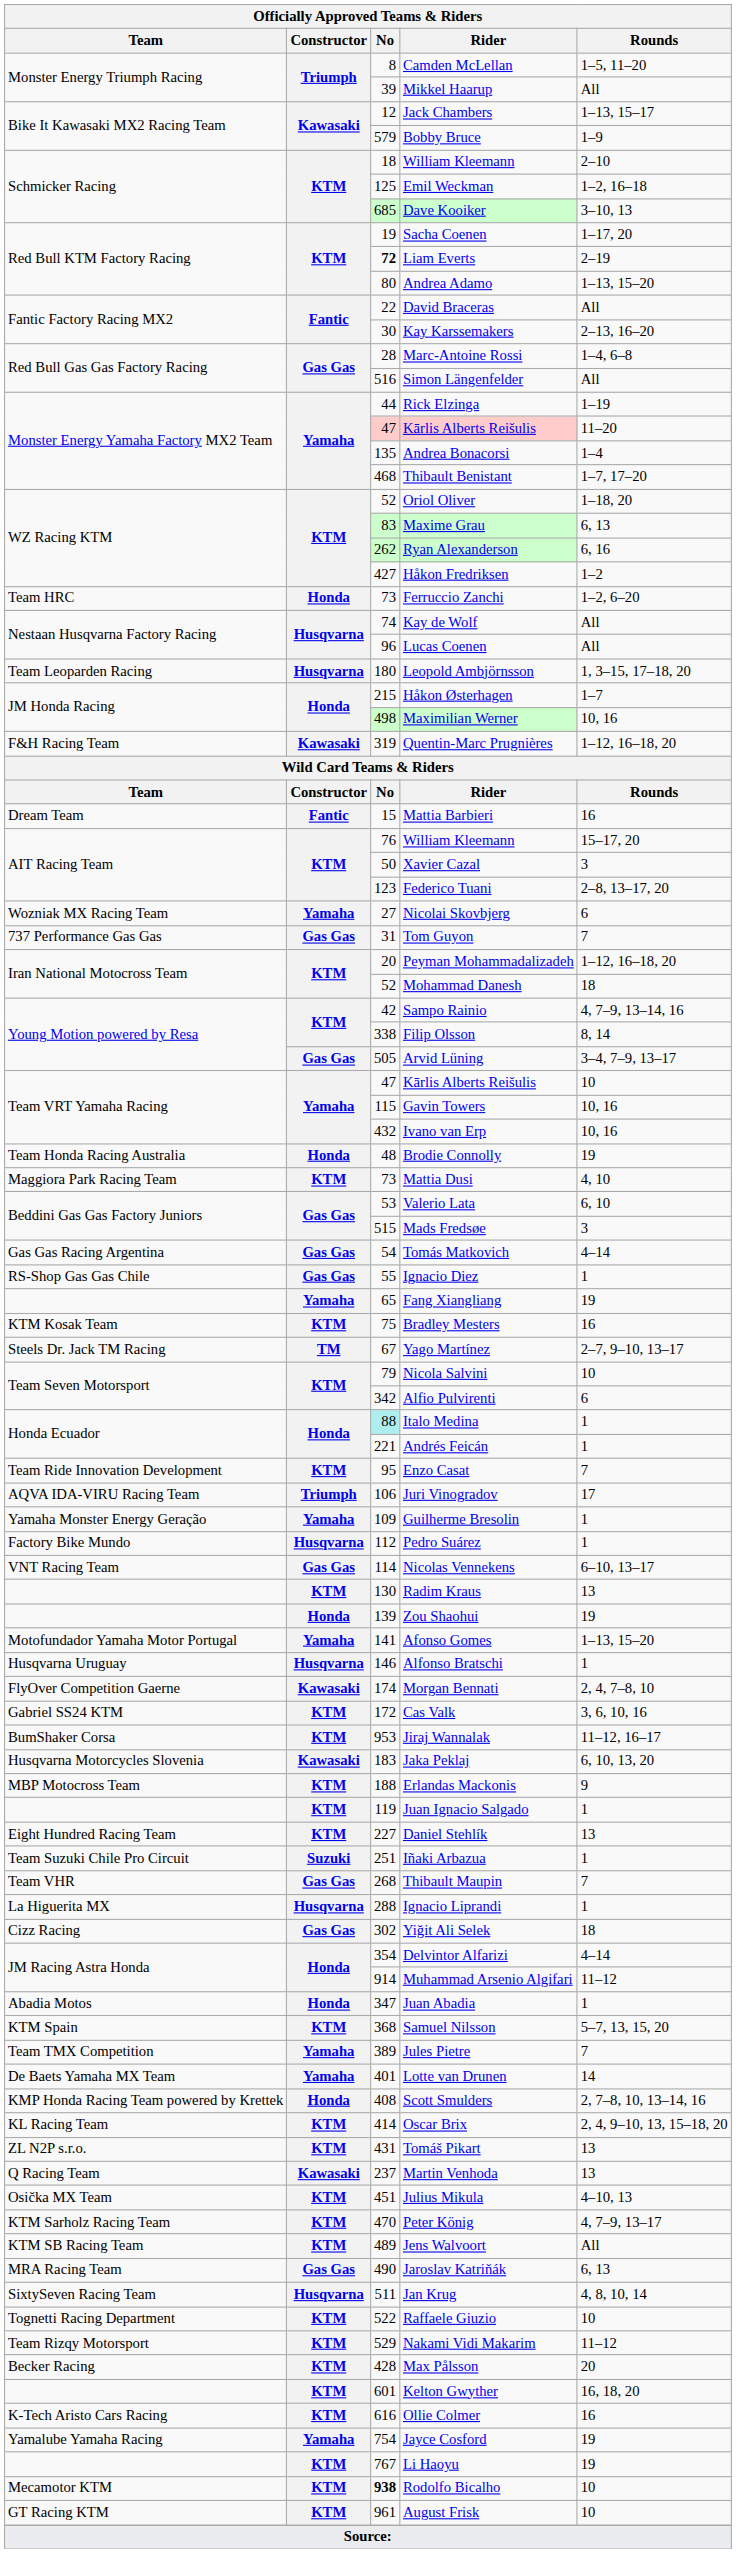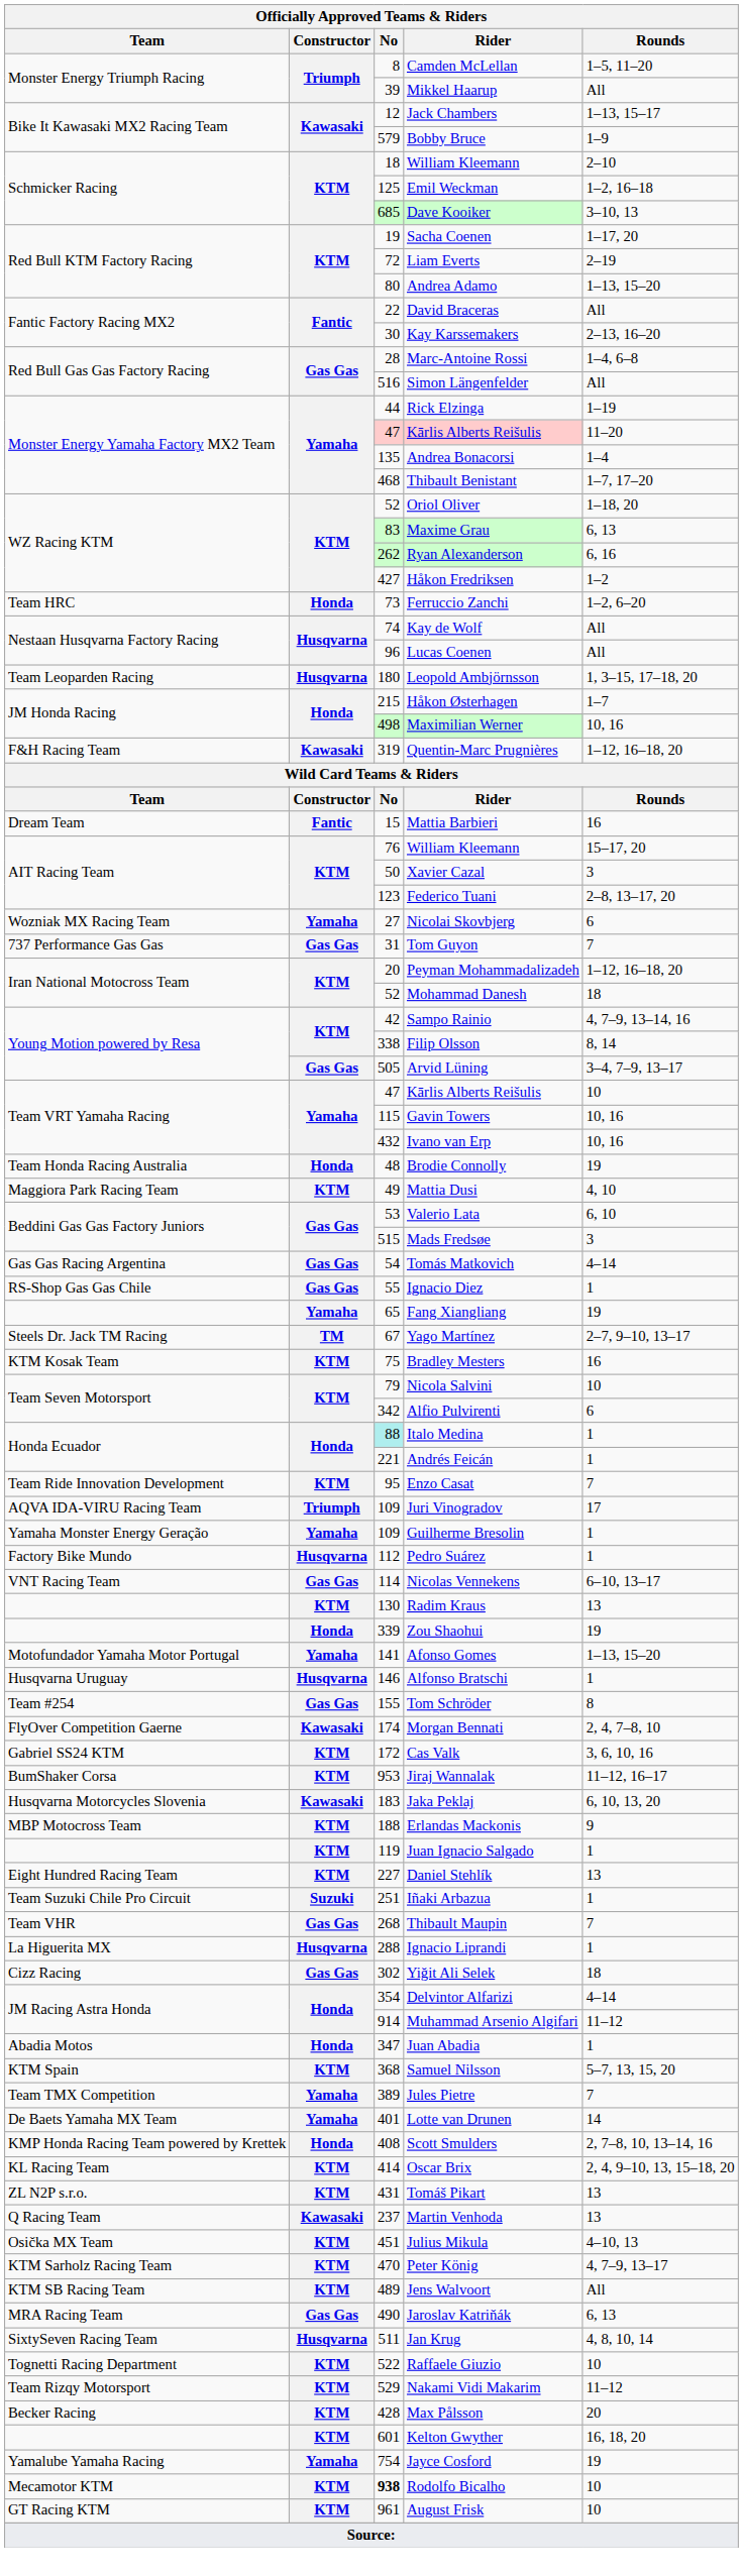 <table class="wikitable" style="font-size: 85%;">
 <tr>
 <th colspan=5><strong>Officially Approved Teams & Riders</strong></th>
 </tr>
 <tr>
 <th>Team</th>
 <th>Constructor</th>
 <th>No</th>
 <th>Rider</th>
 <th>Rounds</th>
 </tr>
 <tr>
 <td rowspan=2>Monster Energy Triumph Racing</td>
 <th rowspan=2><a href='#'>Triumph</a></th>
 <td align="right">8</td>
 <td> <a href='#'>Camden McLellan</a></td>
 <td>1–5, 11–20</td>
 </tr>
 <tr>
 <td align="right">39</td>
 <td> <a href='#'>Mikkel Haarup</a></td>
 <td>All</td>
 </tr>
 <tr>
 <td rowspan=2>Bike It Kawasaki MX2 Racing Team</td>
 <th rowspan=2><a href='#'>Kawasaki</a></th>
 <td align="right">12</td>
 <td> <a href='#'>Jack Chambers</a></td>
 <td>1–13, 15–17</td>
 </tr>
 <tr>
 <td align="right">579</td>
 <td> <a href='#'>Bobby Bruce</a></td>
 <td>1–9</td>
 </tr>
 <tr>
 <td rowspan=3>Schmicker Racing</td>
 <th rowspan=3><a href='#'>KTM</a></th>
 <td align="right">18</td>
 <td> <a href='#'>William Kleemann</a></td>
 <td>2–10</td>
 </tr>
 <tr>
 <td align="right">125</td>
 <td> <a href='#'>Emil Weckman</a></td>
 <td>1–2, 16–18</td>
 </tr>
 <tr>
 <td style="background:#ccffcc;" align="right">685</td>
 <td style="background:#ccffcc;"> <a href='#'>Dave Kooiker</a></td>
 <td>3–10, 13</td>
 </tr>
 <tr>
 <td rowspan=3>Red Bull KTM Factory Racing</td>
 <th rowspan=3><a href='#'>KTM</a></th>
 <td align="right">19</td>
 <td> <a href='#'>Sacha Coenen</a></td>
 <td>1–17, 20</td>
 </tr>
 <tr>
-<td align="right"><strong>72</strong></td>
+<td align="right">72</td>
 <td> <a href='#'>Liam Everts</a></td>
 <td>2–19</td>
 </tr>
 <tr>
 <td align="right">80</td>
 <td> <a href='#'>Andrea Adamo</a></td>
 <td>1–13, 15–20</td>
 </tr>
 <tr>
 <td rowspan=2>Fantic Factory Racing MX2</td>
 <th rowspan=2><a href='#'>Fantic</a></th>
 <td align="right">22</td>
 <td> <a href='#'>David Braceras</a></td>
 <td>All</td>
 </tr>
 <tr>
 <td align="right">30</td>
 <td> <a href='#'>Kay Karssemakers</a></td>
 <td>2–13, 16–20</td>
 </tr>
 <tr>
 <td rowspan=2>Red Bull Gas Gas Factory Racing</td>
 <th rowspan=2><a href='#'>Gas Gas</a></th>
 <td align="right">28</td>
 <td> <a href='#'>Marc-Antoine Rossi</a></td>
 <td>1–4, 6–8</td>
 </tr>
 <tr>
 <td align="right">516</td>
 <td> <a href='#'>Simon Längenfelder</a></td>
 <td>All</td>
 </tr>
 <tr>
 <td rowspan=4><a href='#'>Monster Energy Yamaha Factory</a> MX2 Team</td>
 <th rowspan=4><a href='#'>Yamaha</a></th>
 <td align="right">44</td>
 <td> <a href='#'>Rick Elzinga</a></td>
 <td>1–19</td>
 </tr>
 <tr>
 <td style="background:#ffcccc;" align="right">47</td>
 <td style="background:#ffcccc;"> <a href='#'>Kārlis Alberts Reišulis</a></td>
 <td>11–20</td>
 </tr>
 <tr>
 <td align="right">135</td>
 <td> <a href='#'>Andrea Bonacorsi</a></td>
 <td>1–4</td>
 </tr>
 <tr>
 <td align="right">468</td>
 <td> <a href='#'>Thibault Benistant</a></td>
 <td>1–7, 17–20</td>
 </tr>
 <tr>
 <td rowspan=4>WZ Racing KTM</td>
 <th rowspan=4><a href='#'>KTM</a></th>
 <td align="right">52</td>
 <td> <a href='#'>Oriol Oliver</a></td>
 <td>1–18, 20</td>
 </tr>
 <tr>
 <td style="background:#ccffcc;" align="right">83</td>
 <td style="background:#ccffcc;"> <a href='#'>Maxime Grau</a></td>
 <td>6, 13</td>
 </tr>
 <tr>
 <td style="background:#ccffcc;" align="right">262</td>
 <td style="background:#ccffcc;"> <a href='#'>Ryan Alexanderson</a></td>
 <td>6, 16</td>
 </tr>
 <tr>
 <td align="right">427</td>
 <td> <a href='#'>Håkon Fredriksen</a></td>
 <td>1–2</td>
 </tr>
 <tr>
 <td>Team HRC</td>
 <th><a href='#'>Honda</a></th>
 <td align="right">73</td>
 <td> <a href='#'>Ferruccio Zanchi</a></td>
 <td>1–2, 6–20</td>
 </tr>
 <tr>
 <td rowspan=2>Nestaan Husqvarna Factory Racing</td>
 <th rowspan=2><a href='#'>Husqvarna</a></th>
 <td align="right">74</td>
 <td> <a href='#'>Kay de Wolf</a></td>
 <td>All</td>
 </tr>
 <tr>
 <td align="right">96</td>
 <td> <a href='#'>Lucas Coenen</a></td>
 <td>All</td>
 </tr>
 <tr>
 <td>Team Leoparden Racing</td>
 <th><a href='#'>Husqvarna</a></th>
 <td align="right">180</td>
 <td> <a href='#'>Leopold Ambjörnsson</a></td>
 <td>1, 3–15, 17–18, 20</td>
 </tr>
 <tr>
 <td rowspan=2>JM Honda Racing</td>
 <th rowspan=2><a href='#'>Honda</a></th>
 <td align="right">215</td>
 <td> <a href='#'>Håkon Østerhagen</a></td>
 <td>1–7</td>
 </tr>
 <tr>
 <td style="background:#ccffcc;" align="right">498</td>
 <td style="background:#ccffcc;"> <a href='#'>Maximilian Werner</a></td>
 <td>10, 16</td>
 </tr>
 <tr>
 <td>F&H Racing Team</td>
 <th><a href='#'>Kawasaki</a></th>
 <td align="right">319</td>
 <td> <a href='#'>Quentin-Marc Prugnières</a></td>
 <td>1–12, 16–18, 20</td>
 </tr>
 <tr>
 <th colspan=5><strong>Wild Card Teams & Riders</strong></th>
 </tr>
 <tr>
 <th>Team</th>
 <th>Constructor</th>
 <th>No</th>
 <th>Rider</th>
 <th>Rounds</th>
 </tr>
 <tr>
 <td>Dream Team</td>
 <th><a href='#'>Fantic</a></th>
 <td align="right">15</td>
 <td> <a href='#'>Mattia Barbieri</a></td>
 <td>16</td>
 </tr>
 <tr>
 <td rowspan="3">AIT Racing Team</td>
 <th rowspan="3"><a href='#'>KTM</a></th>
 <td align="right">76</td>
 <td> <a href='#'>William Kleemann</a></td>
 <td>15–17, 20</td>
 </tr>
 <tr>
 <td align="right">50</td>
 <td> <a href='#'>Xavier Cazal</a></td>
 <td>3</td>
 </tr>
 <tr>
 <td align="right">123</td>
 <td> <a href='#'>Federico Tuani</a></td>
 <td>2–8, 13–17, 20</td>
 </tr>
 <tr>
 <td>Wozniak MX Racing Team</td>
 <th><a href='#'>Yamaha</a></th>
 <td align="right">27</td>
 <td> <a href='#'>Nicolai Skovbjerg</a></td>
 <td>6</td>
 </tr>
 <tr>
 <td>737 Performance Gas Gas</td>
 <th><a href='#'>Gas Gas</a></th>
 <td align="right">31</td>
 <td> <a href='#'>Tom Guyon</a></td>
 <td>7</td>
 </tr>
 <tr>
 <td rowspan=2>Iran National Motocross Team</td>
 <th rowspan=2><a href='#'>KTM</a></th>
 <td align="right">20</td>
 <td> <a href='#'>Peyman Mohammadalizadeh</a></td>
 <td>1–12, 16–18, 20</td>
 </tr>
 <tr>
 <td align="right">52</td>
 <td> <a href='#'>Mohammad Danesh</a></td>
 <td>18</td>
 </tr>
 <tr>
 <td rowspan="3"><a href='#'>Young Motion powered by Resa</a></td>
 <th rowspan="2"><a href='#'>KTM</a></th>
 <td align="right">42</td>
 <td> <a href='#'>Sampo Rainio</a></td>
 <td>4, 7–9, 13–14, 16</td>
 </tr>
 <tr>
 <td align="right">338</td>
 <td> <a href='#'>Filip Olsson</a></td>
 <td>8, 14</td>
 </tr>
 <tr>
 <th><a href='#'>Gas Gas</a></th>
 <td align="right">505</td>
 <td> <a href='#'>Arvid Lüning</a></td>
 <td>3–4, 7–9, 13–17</td>
 </tr>
 <tr>
 <td rowspan=3>Team VRT Yamaha Racing</td>
 <th rowspan=3><a href='#'>Yamaha</a></th>
 <td align="right">47</td>
 <td> <a href='#'>Kārlis Alberts Reišulis</a></td>
 <td>10</td>
 </tr>
 <tr>
 <td align="right">115</td>
 <td> <a href='#'>Gavin Towers</a></td>
 <td>10, 16</td>
 </tr>
 <tr>
 <td align="right">432</td>
 <td> <a href='#'>Ivano van Erp</a></td>
 <td>10, 16</td>
 </tr>
 <tr>
 <td>Team Honda Racing Australia</td>
 <th><a href='#'>Honda</a></th>
 <td align="right">48</td>
 <td> <a href='#'>Brodie Connolly</a></td>
 <td>19</td>
 </tr>
 <tr>
 <td>Maggiora Park Racing Team</td>
 <th><a href='#'>KTM</a></th>
-<td align="right">73</td>
+<td align="right">49</td>
 <td> <a href='#'>Mattia Dusi</a></td>
 <td>4, 10</td>
 </tr>
 <tr>
 <td rowspan=2>Beddini Gas Gas Factory Juniors</td>
 <th rowspan=2><a href='#'>Gas Gas</a></th>
 <td align="right">53</td>
 <td> <a href='#'>Valerio Lata</a></td>
 <td>6, 10</td>
 </tr>
 <tr>
 <td align="right">515</td>
 <td> <a href='#'>Mads Fredsøe</a></td>
 <td>3</td>
 </tr>
 <tr>
 <td>Gas Gas Racing Argentina</td>
 <th><a href='#'>Gas Gas</a></th>
 <td align="right">54</td>
 <td> <a href='#'>Tomás Matkovich</a></td>
 <td>4–14</td>
 </tr>
 <tr>
 <td>RS-Shop Gas Gas Chile</td>
 <th><a href='#'>Gas Gas</a></th>
 <td align="right">55</td>
 <td> <a href='#'>Ignacio Diez</a></td>
 <td>1</td>
 </tr>
 <tr>
 <td></td>
 <th><a href='#'>Yamaha</a></th>
 <td align="right">65</td>
 <td> <a href='#'>Fang Xiangliang</a></td>
 <td>19</td>
 </tr>
 <tr>
+<td>Steels Dr. Jack TM Racing</td>
+<th><a href='#'>TM</a></th>
+<td align="right">67</td>
+<td> <a href='#'>Yago Martínez</a></td>
+<td>2–7, 9–10, 13–17</td>
+</tr>
+<tr>
 <td>KTM Kosak Team</td>
 <th><a href='#'>KTM</a></th>
 <td align="right">75</td>
 <td> <a href='#'>Bradley Mesters</a></td>
 <td>16</td>
-</tr>
-<tr>
-<td>Steels Dr. Jack TM Racing</td>
-<th><a href='#'>TM</a></th>
-<td align="right">67</td>
-<td> <a href='#'>Yago Martínez</a></td>
-<td>2–7, 9–10, 13–17</td>
 </tr>
 <tr>
 <td rowspan=2>Team Seven Motorsport</td>
 <th rowspan=2><a href='#'>KTM</a></th>
 <td align="right">79</td>
 <td> <a href='#'>Nicola Salvini</a></td>
 <td>10</td>
 </tr>
 <tr>
 <td align="right">342</td>
 <td> <a href='#'>Alfio Pulvirenti</a></td>
 <td>6</td>
 </tr>
 <tr>
 <td rowspan=2>Honda Ecuador</td>
 <th rowspan=2><a href='#'>Honda</a></th>
 <td align="right" style="background: paleturquoise;">88</td>
 <td> <a href='#'>Italo Medina</a></td>
 <td>1</td>
 </tr>
 <tr>
 <td align="right">221</td>
 <td> <a href='#'>Andrés Feicán</a></td>
 <td>1</td>
 </tr>
 <tr>
 <td>Team Ride Innovation Development</td>
 <th><a href='#'>KTM</a></th>
 <td align="right">95</td>
 <td> <a href='#'>Enzo Casat</a></td>
 <td>7</td>
 </tr>
 <tr>
 <td>AQVA IDA-VIRU Racing Team</td>
 <th><a href='#'>Triumph</a></th>
-<td align="right">106</td>
+<td align="right">109</td>
 <td> <a href='#'>Juri Vinogradov</a></td>
 <td>17</td>
 </tr>
 <tr>
 <td>Yamaha Monster Energy Geração</td>
 <th><a href='#'>Yamaha</a></th>
 <td align="right">109</td>
 <td> <a href='#'>Guilherme Bresolin</a></td>
 <td>1</td>
 </tr>
 <tr>
 <td>Factory Bike Mundo</td>
 <th><a href='#'>Husqvarna</a></th>
 <td align="right">112</td>
 <td> <a href='#'>Pedro Suárez</a></td>
 <td>1</td>
 </tr>
 <tr>
 <td>VNT Racing Team</td>
 <th><a href='#'>Gas Gas</a></th>
 <td align="right">114</td>
 <td> <a href='#'>Nicolas Vennekens</a></td>
 <td>6–10, 13–17</td>
 </tr>
 <tr>
 <td></td>
 <th><a href='#'>KTM</a></th>
 <td align="right">130</td>
 <td> <a href='#'>Radim Kraus</a></td>
 <td>13</td>
 </tr>
 <tr>
 <td></td>
 <th><a href='#'>Honda</a></th>
-<td align="right">139</td>
+<td align="right">339</td>
 <td> <a href='#'>Zou Shaohui</a></td>
 <td>19</td>
 </tr>
 <tr>
 <td>Motofundador Yamaha Motor Portugal</td>
 <th><a href='#'>Yamaha</a></th>
 <td align="right">141</td>
 <td> <a href='#'>Afonso Gomes</a></td>
 <td>1–13, 15–20</td>
 </tr>
 <tr>
 <td>Husqvarna Uruguay</td>
 <th><a href='#'>Husqvarna</a></th>
 <td align="right">146</td>
 <td> <a href='#'>Alfonso Bratschi</a></td>
 <td>1</td>
+</tr>
+<tr>
+<td>Team #254</td>
+<th><a href='#'>Gas Gas</a></th>
+<td align="right">155</td>
+<td> <a href='#'>Tom Schröder</a></td>
+<td>8</td>
 </tr>
 <tr>
 <td>FlyOver Competition Gaerne</td>
 <th><a href='#'>Kawasaki</a></th>
 <td align="right">174</td>
 <td> <a href='#'>Morgan Bennati</a></td>
 <td>2, 4, 7–8, 10</td>
 </tr>
 <tr>
 <td>Gabriel SS24 KTM</td>
 <th><a href='#'>KTM</a></th>
 <td align="right">172</td>
 <td> <a href='#'>Cas Valk</a></td>
 <td>3, 6, 10, 16</td>
 </tr>
 <tr>
 <td>BumShaker Corsa</td>
 <th><a href='#'>KTM</a></th>
 <td align="right">953</td>
 <td> <a href='#'>Jiraj Wannalak</a></td>
 <td>11–12, 16–17</td>
 </tr>
 <tr>
 <td>Husqvarna Motorcycles Slovenia</td>
 <th><a href='#'>Kawasaki</a></th>
 <td align="right">183</td>
 <td> <a href='#'>Jaka Peklaj</a></td>
 <td>6, 10, 13, 20</td>
 </tr>
 <tr>
 <td>MBP Motocross Team</td>
 <th><a href='#'>KTM</a></th>
 <td align="right">188</td>
 <td> <a href='#'>Erlandas Mackonis</a></td>
 <td>9</td>
 </tr>
 <tr>
 <td></td>
 <th><a href='#'>KTM</a></th>
 <td align="right">119</td>
 <td> <a href='#'>Juan Ignacio Salgado</a></td>
 <td>1</td>
 </tr>
 <tr>
 <td>Eight Hundred Racing Team</td>
 <th><a href='#'>KTM</a></th>
 <td align="right">227</td>
 <td> <a href='#'>Daniel Stehlík</a></td>
 <td>13</td>
 </tr>
 <tr>
 <td>Team Suzuki Chile Pro Circuit</td>
 <th><a href='#'>Suzuki</a></th>
 <td align="right">251</td>
 <td> <a href='#'>Iñaki Arbazua</a></td>
 <td>1</td>
 </tr>
 <tr>
 <td>Team VHR</td>
 <th><a href='#'>Gas Gas</a></th>
 <td align="right">268</td>
 <td> <a href='#'>Thibault Maupin</a></td>
 <td>7</td>
 </tr>
 <tr>
 <td>La Higuerita MX</td>
 <th><a href='#'>Husqvarna</a></th>
 <td align="right">288</td>
 <td> <a href='#'>Ignacio Liprandi</a></td>
 <td>1</td>
 </tr>
 <tr>
 <td>Cizz Racing</td>
 <th><a href='#'>Gas Gas</a></th>
 <td align="right">302</td>
 <td> <a href='#'>Yiğit Ali Selek</a></td>
 <td>18</td>
 </tr>
 <tr>
 <td rowspan=2>JM Racing Astra Honda</td>
 <th rowspan=2><a href='#'>Honda</a></th>
 <td align="right">354</td>
 <td> <a href='#'>Delvintor Alfarizi</a></td>
 <td>4–14</td>
 </tr>
 <tr>
 <td align="right">914</td>
 <td> <a href='#'>Muhammad Arsenio Algifari</a></td>
 <td>11–12</td>
 </tr>
 <tr>
 <td>Abadia Motos</td>
 <th><a href='#'>Honda</a></th>
 <td align="right">347</td>
 <td> <a href='#'>Juan Abadia</a></td>
 <td>1</td>
 </tr>
 <tr>
 <td>KTM Spain</td>
 <th><a href='#'>KTM</a></th>
 <td align="right">368</td>
 <td> <a href='#'>Samuel Nilsson</a></td>
 <td>5–7, 13, 15, 20</td>
 </tr>
 <tr>
 <td>Team TMX Competition</td>
 <th><a href='#'>Yamaha</a></th>
 <td align="right">389</td>
 <td> <a href='#'>Jules Pietre</a></td>
 <td>7</td>
 </tr>
 <tr>
 <td>De Baets Yamaha MX Team</td>
 <th><a href='#'>Yamaha</a></th>
 <td align="right">401</td>
 <td> <a href='#'>Lotte van Drunen</a></td>
 <td>14</td>
 </tr>
 <tr>
 <td>KMP Honda Racing Team powered by Krettek</td>
 <th><a href='#'>Honda</a></th>
 <td align="right">408</td>
 <td> <a href='#'>Scott Smulders</a></td>
 <td>2, 7–8, 10, 13–14, 16</td>
 </tr>
 <tr>
 <td>KL Racing Team</td>
 <th><a href='#'>KTM</a></th>
 <td align="right">414</td>
 <td> <a href='#'>Oscar Brix</a></td>
 <td>2, 4, 9–10, 13, 15–18, 20</td>
 </tr>
 <tr>
 <td>ZL N2P s.r.o.</td>
 <th><a href='#'>KTM</a></th>
 <td align="right">431</td>
 <td> <a href='#'>Tomáš Pikart</a></td>
 <td>13</td>
 </tr>
 <tr>
 <td>Q Racing Team</td>
 <th><a href='#'>Kawasaki</a></th>
 <td align="right">237</td>
 <td> <a href='#'>Martin Venhoda</a></td>
 <td>13</td>
 </tr>
 <tr>
 <td>Osička MX Team</td>
 <th><a href='#'>KTM</a></th>
 <td align="right">451</td>
 <td> <a href='#'>Julius Mikula</a></td>
 <td>4–10, 13</td>
 </tr>
 <tr>
 <td>KTM Sarholz Racing Team</td>
 <th><a href='#'>KTM</a></th>
 <td align="right">470</td>
 <td> <a href='#'>Peter König</a></td>
 <td>4, 7–9, 13–17</td>
 </tr>
 <tr>
 <td>KTM SB Racing Team</td>
 <th><a href='#'>KTM</a></th>
 <td align="right">489</td>
 <td> <a href='#'>Jens Walvoort</a></td>
 <td>All</td>
 </tr>
 <tr>
 <td>MRA Racing Team</td>
 <th><a href='#'>Gas Gas</a></th>
 <td align="right">490</td>
 <td> <a href='#'>Jaroslav Katriňák</a></td>
 <td>6, 13</td>
 </tr>
 <tr>
 <td>SixtySeven Racing Team</td>
 <th><a href='#'>Husqvarna</a></th>
 <td align="right">511</td>
 <td> <a href='#'>Jan Krug</a></td>
 <td>4, 8, 10, 14</td>
 </tr>
 <tr>
 <td>Tognetti Racing Department</td>
 <th><a href='#'>KTM</a></th>
 <td align="right">522</td>
 <td> <a href='#'>Raffaele Giuzio</a></td>
 <td>10</td>
 </tr>
 <tr>
 <td>Team Rizqy Motorsport</td>
 <th><a href='#'>KTM</a></th>
 <td align="right">529</td>
 <td> <a href='#'>Nakami Vidi Makarim</a></td>
 <td>11–12</td>
 </tr>
 <tr>
 <td>Becker Racing</td>
 <th><a href='#'>KTM</a></th>
 <td align="right">428</td>
 <td> <a href='#'>Max Pålsson</a></td>
 <td>20</td>
 </tr>
 <tr>
 <td></td>
 <th><a href='#'>KTM</a></th>
 <td align="right">601</td>
 <td> <a href='#'>Kelton Gwyther</a></td>
 <td>16, 18, 20</td>
 </tr>
 <tr>
-<td>K-Tech Aristo Cars Racing</td>
-<th><a href='#'>KTM</a></th>
-<td align="right">616</td>
-<td> <a href='#'>Ollie Colmer</a></td>
-<td>16</td>
-</tr>
-<tr>
 <td>Yamalube Yamaha Racing</td>
 <th><a href='#'>Yamaha</a></th>
 <td align="right">754</td>
 <td> <a href='#'>Jayce Cosford</a></td>
-<td>19</td>
-</tr>
-<tr>
-<td></td>
-<th><a href='#'>KTM</a></th>
-<td align="right">767</td>
-<td> <a href='#'>Li Haoyu</a></td>
 <td>19</td>
 </tr>
 <tr>
 <td>Mecamotor KTM</td>
 <th><a href='#'>KTM</a></th>
 <td align="right"><strong>938</strong></td>
 <td> <a href='#'>Rodolfo Bicalho</a></td>
 <td>10</td>
 </tr>
 <tr>
 <td>GT Racing KTM</td>
 <th><a href='#'>KTM</a></th>
 <td align="right">961</td>
 <td> <a href='#'>August Frisk</a></td>
 <td>10</td>
 </tr>
 <tr>
 </tr>
 <tr class="sortbottom">
 <td colspan=5 align="bottom" style="background-color:#EAECF0; text-align:center"><strong>Source:</strong></td>
 </tr>
 </table>
